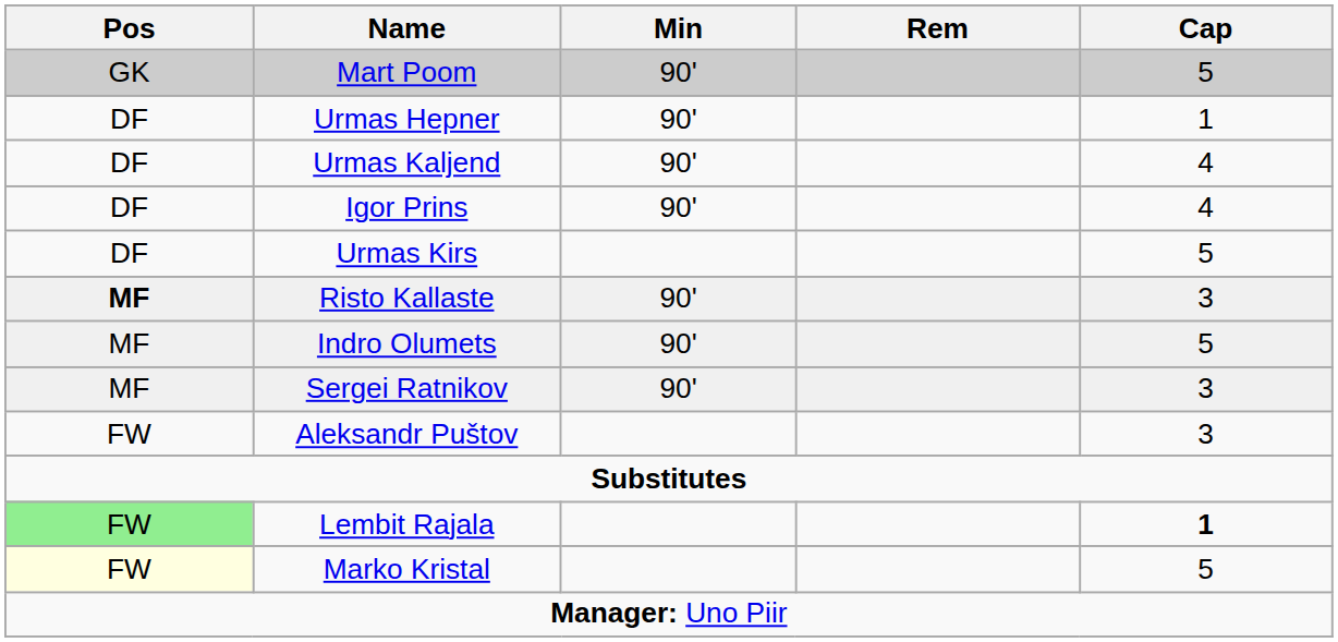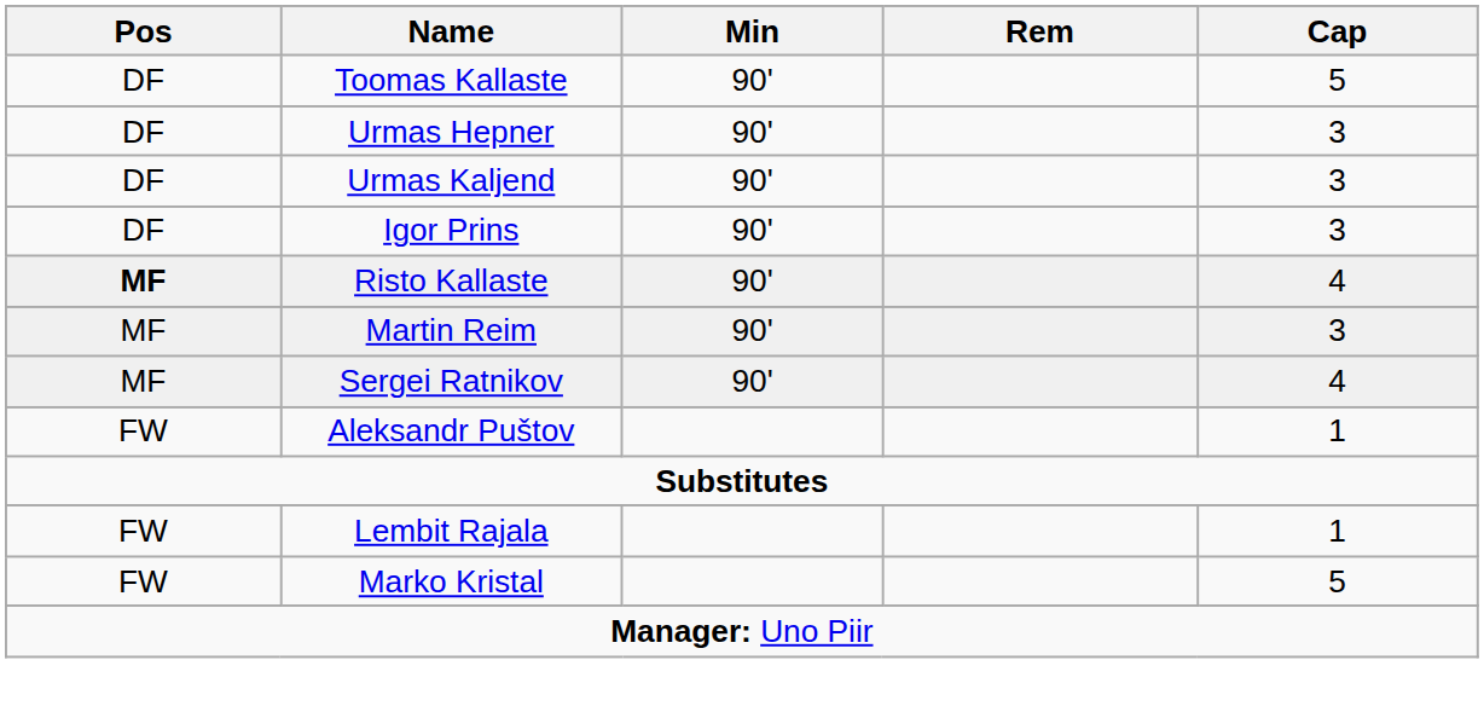 <table class="wikitable collapsible collapsed" align="center" style="font-size:85%; text-align:center;" width="50%">
 <tr>
 <th>Pos</th>
 <th width=140>Name</th>
 <th>Min</th>
 <th>Rem</th>
 <th>Cap</th>
 </tr>
-<tr bgcolor="cccccc">
-<td>GK</td>
-<td><a href='#'>Mart Poom</a></td>
+<tr>
+<td>DF</td>
+<td><a href='#'>Toomas Kallaste</a></td>
 <td>90'</td>
 <td></td>
 <td>5</td>
 </tr>
 <tr>
 <td>DF</td>
 <td><a href='#'>Urmas Hepner</a></td>
 <td>90'</td>
 <td></td>
-<td>1</td>
+<td>3</td>
 </tr>
 <tr>
 <td>DF</td>
 <td><a href='#'>Urmas Kaljend</a></td>
 <td>90'</td>
 <td></td>
-<td>4</td>
+<td>3</td>
 </tr>
 <tr>
 <td>DF</td>
 <td><a href='#'>Igor Prins</a></td>
 <td>90'</td>
 <td></td>
-<td>4</td>
-</tr>
-<tr>
-<td>DF</td>
-<td><a href='#'>Urmas Kirs</a></td>
-<td></td>
-<td></td>
-<td>5</td>
+<td>3</td>
 </tr>
 <tr bgcolor="#F0F0F0">
 <td><strong>MF</strong></td>
 <td><a href='#'>Risto Kallaste</a></td>
 <td>90'</td>
 <td></td>
-<td>3</td>
+<td>4</td>
 </tr>
 <tr bgcolor="#F0F0F0">
 <td>MF</td>
-<td><a href='#'>Indro Olumets</a></td>
+<td><a href='#'>Martin Reim</a></td>
 <td>90'</td>
 <td></td>
-<td>5</td>
+<td>3</td>
 </tr>
 <tr bgcolor="#F0F0F0">
 <td>MF</td>
 <td><a href='#'>Sergei Ratnikov</a></td>
 <td>90'</td>
 <td></td>
-<td>3</td>
+<td>4</td>
 </tr>
 <tr>
 <td>FW</td>
 <td><a href='#'>Aleksandr Puštov</a></td>
 <td></td>
 <td></td>
-<td>3</td>
+<td>1</td>
 </tr>
 <tr>
 <td colspan=5 align=center><strong>Substitutes</strong></td>
 </tr>
 <tr>
-<td style="background: lightgreen;">FW</td>
+<td>FW</td>
 <td><a href='#'>Lembit Rajala</a></td>
 <td></td>
 <td></td>
-<td><strong>1</strong></td>
+<td>1</td>
 </tr>
 <tr>
-<td style="background: lightyellow;">FW</td>
+<td>FW</td>
 <td><a href='#'>Marko Kristal</a></td>
 <td></td>
 <td></td>
 <td>5</td>
 </tr>
 <tr>
 <td colspan=5 align=center><strong>Manager:</strong>  <a href='#'>Uno Piir</a></td>
 </tr>
 </table>
